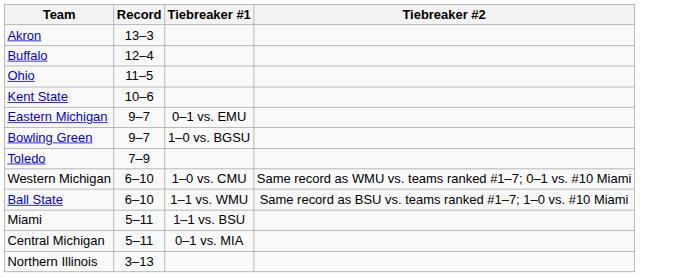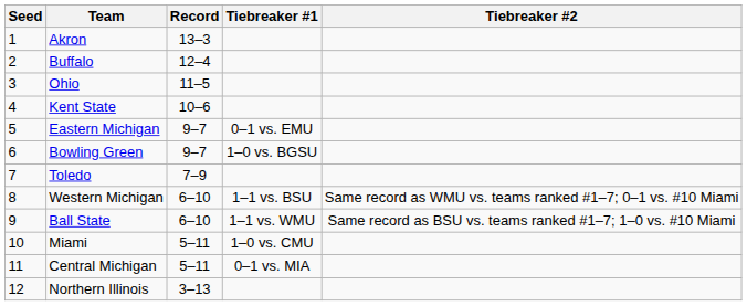 <table class="wikitable">
 <tr>
+<th>Seed</th>
 <th>Team</th>
 <th>Record</th>
 <th>Tiebreaker #1</th>
 <th>Tiebreaker #2</th>
 </tr>
 <tr>
+<td>1</td>
 <td><a href='#'>Akron</a></td>
 <td align=center>13–3</td>
 <td></td>
 <td></td>
 </tr>
 <tr>
+<td>2</td>
 <td><a href='#'>Buffalo</a></td>
 <td align=center>12–4</td>
 <td></td>
 <td></td>
 </tr>
 <tr>
+<td>3</td>
 <td><a href='#'>Ohio</a></td>
 <td align=center>11–5</td>
 <td></td>
 <td></td>
 </tr>
 <tr>
+<td>4</td>
 <td><a href='#'>Kent State</a></td>
 <td align=center>10–6</td>
 <td></td>
 <td></td>
 </tr>
 <tr>
+<td>5</td>
 <td><a href='#'>Eastern Michigan</a></td>
 <td align=center>9–7</td>
 <td align=center>0–1 vs. EMU</td>
 <td></td>
 </tr>
 <tr>
+<td>6</td>
 <td><a href='#'>Bowling Green</a></td>
 <td align=center>9–7</td>
 <td align=center>1–0 vs. BGSU</td>
 <td></td>
 </tr>
 <tr>
+<td>7</td>
 <td><a href='#'>Toledo</a></td>
 <td align=center>7–9</td>
 <td></td>
 <td></td>
 </tr>
 <tr>
+<td>8</td>
 <td>Western Michigan</td>
 <td align=center>6–10</td>
-<td align=center>1–0 vs. CMU</td>
+<td align=center>1–1 vs. BSU</td>
 <td align=center>Same record as WMU vs. teams ranked #1–7; 0–1 vs. #10 Miami</td>
 </tr>
 <tr>
+<td>9</td>
 <td><a href='#'>Ball State</a></td>
 <td align=center>6–10</td>
 <td align=center>1–1 vs. WMU</td>
 <td align=center>Same record as BSU vs. teams ranked #1–7; 1–0 vs. #10 Miami</td>
 </tr>
 <tr>
+<td>10</td>
 <td>Miami</td>
 <td align=center>5–11</td>
-<td align=center>1–1 vs. BSU</td>
+<td align=center>1–0 vs. CMU</td>
 <td></td>
 </tr>
 <tr>
+<td>11</td>
 <td>Central Michigan</td>
 <td align=center>5–11</td>
 <td align=center>0–1 vs. MIA</td>
 <td></td>
 </tr>
 <tr>
+<td>12</td>
 <td>Northern Illinois</td>
 <td align=center>3–13</td>
 <td></td>
 <td></td>
 </tr>
 </table>
